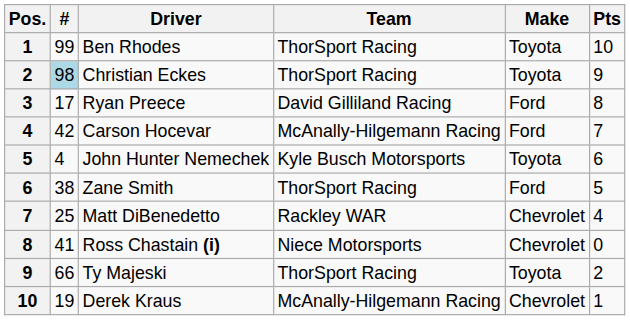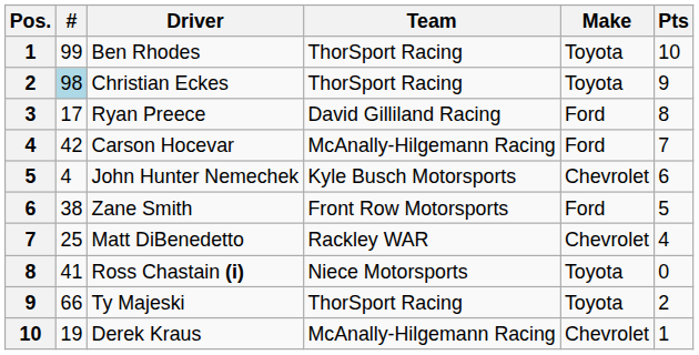 <table class="wikitable" style="font-size:95%">
 <tr>
 <th>Pos.</th>
 <th>#</th>
 <th>Driver</th>
 <th>Team</th>
 <th>Make</th>
 <th>Pts</th>
 </tr>
 <tr>
 <th>1</th>
 <td>99</td>
 <td>Ben Rhodes</td>
 <td>ThorSport Racing</td>
 <td>Toyota</td>
 <td>10</td>
 </tr>
 <tr>
 <th>2</th>
 <td style="background: lightblue;">98</td>
 <td>Christian Eckes</td>
 <td>ThorSport Racing</td>
 <td>Toyota</td>
 <td>9</td>
 </tr>
 <tr>
 <th>3</th>
 <td>17</td>
 <td>Ryan Preece</td>
 <td>David Gilliland Racing</td>
 <td>Ford</td>
 <td>8</td>
 </tr>
 <tr>
 <th>4</th>
 <td>42</td>
 <td>Carson Hocevar</td>
 <td>McAnally-Hilgemann Racing</td>
 <td>Ford</td>
 <td>7</td>
 </tr>
 <tr>
 <th>5</th>
 <td>4</td>
 <td>John Hunter Nemechek</td>
 <td>Kyle Busch Motorsports</td>
-<td>Toyota</td>
+<td>Chevrolet</td>
 <td>6</td>
 </tr>
 <tr>
 <th>6</th>
 <td>38</td>
 <td>Zane Smith</td>
-<td>ThorSport Racing</td>
+<td>Front Row Motorsports</td>
 <td>Ford</td>
 <td>5</td>
 </tr>
 <tr>
 <th>7</th>
 <td>25</td>
 <td>Matt DiBenedetto</td>
 <td>Rackley WAR</td>
 <td>Chevrolet</td>
 <td>4</td>
 </tr>
 <tr>
 <th>8</th>
 <td>41</td>
 <td>Ross Chastain <strong>(i)</strong></td>
 <td>Niece Motorsports</td>
-<td>Chevrolet</td>
+<td>Toyota</td>
 <td>0</td>
 </tr>
 <tr>
 <th>9</th>
 <td>66</td>
 <td>Ty Majeski</td>
 <td>ThorSport Racing</td>
 <td>Toyota</td>
 <td>2</td>
 </tr>
 <tr>
 <th>10</th>
 <td>19</td>
 <td>Derek Kraus</td>
 <td>McAnally-Hilgemann Racing</td>
 <td>Chevrolet</td>
 <td>1</td>
 </tr>
 </table>
